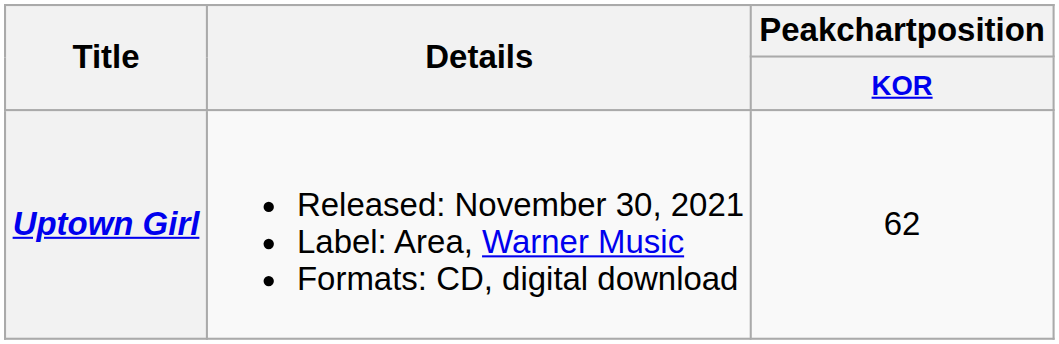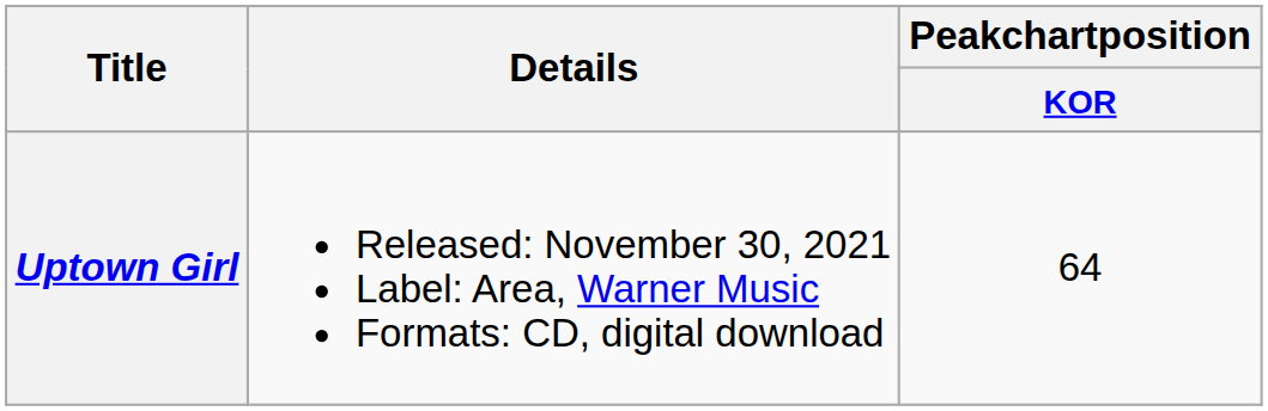 <table class="wikitable plainrowheaders">
 <tr>
 <th rowspan="2">Title</th>
 <th rowspan="2">Details</th>
 <th>Peakchartposition</th>
 </tr>
 <tr>
 <th><small><a href='#'>KOR</a></small></th>
 </tr>
 <tr>
 <th scope="row"><a href='#'><em>Uptown Girl</em></a></th>
 <td><br><ul><li>Released: November 30, 2021</li><li>Label: Area, <a href='#'>Warner Music</a></li><li>Formats: CD, digital download</li></ul></td>
-<td align="center">62</td>
+<td align="center">64</td>
 </tr>
 </table>
